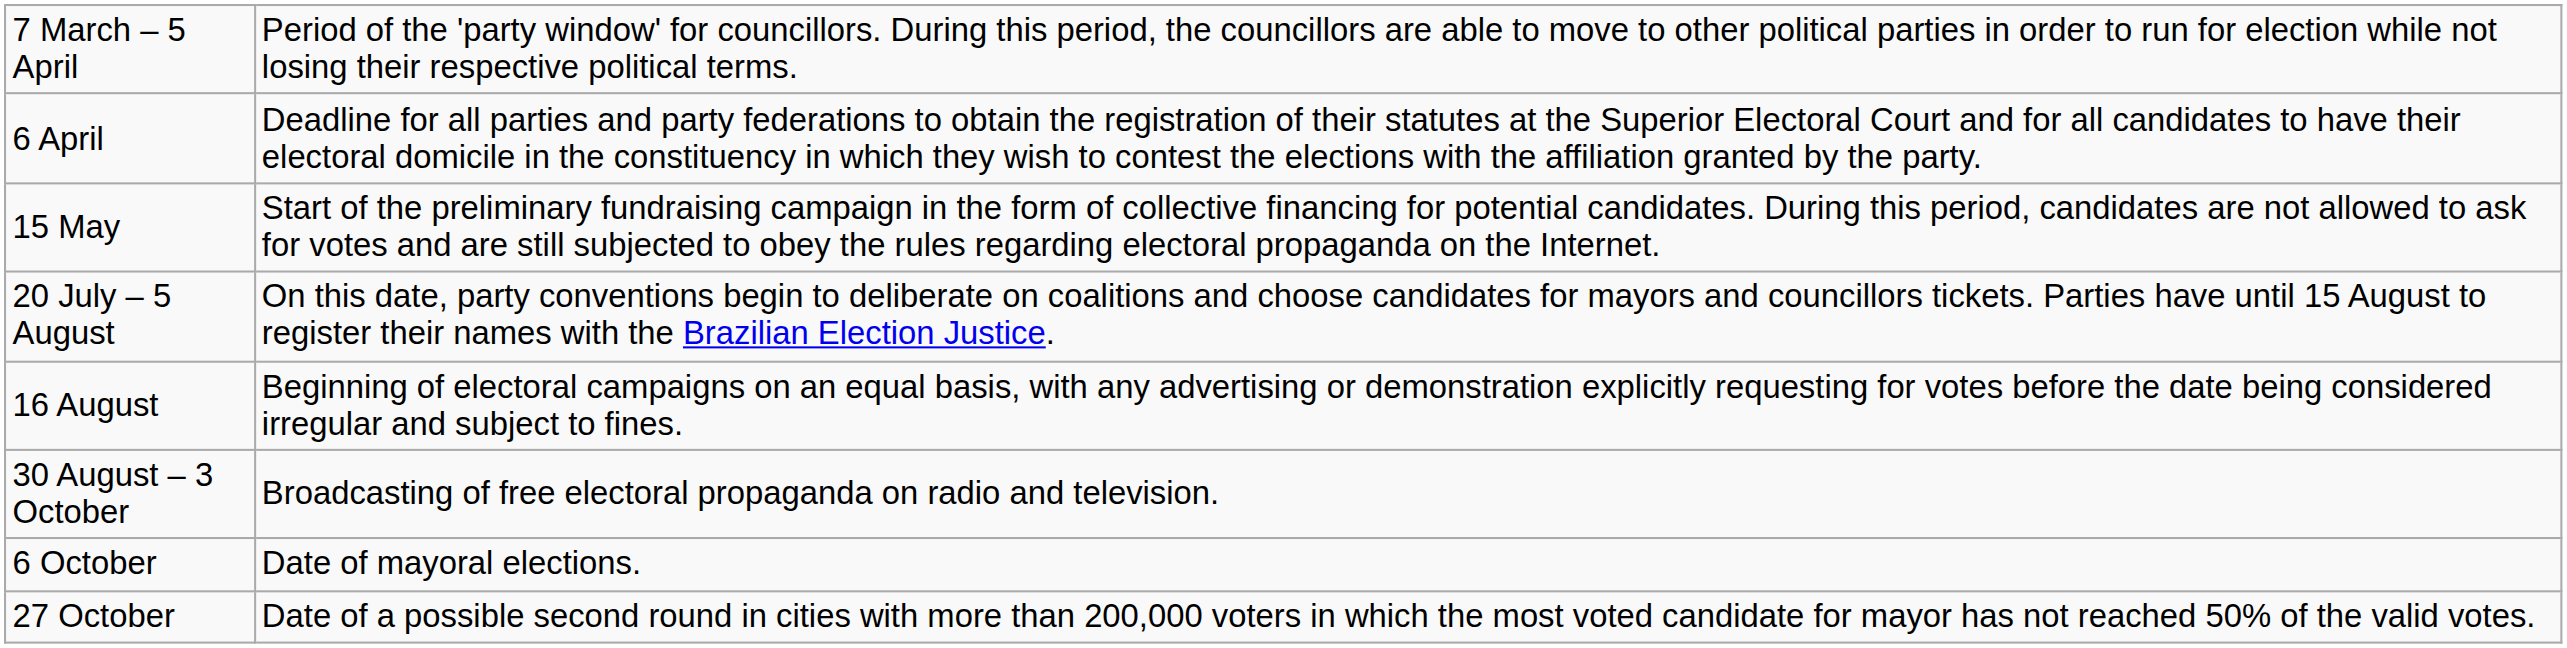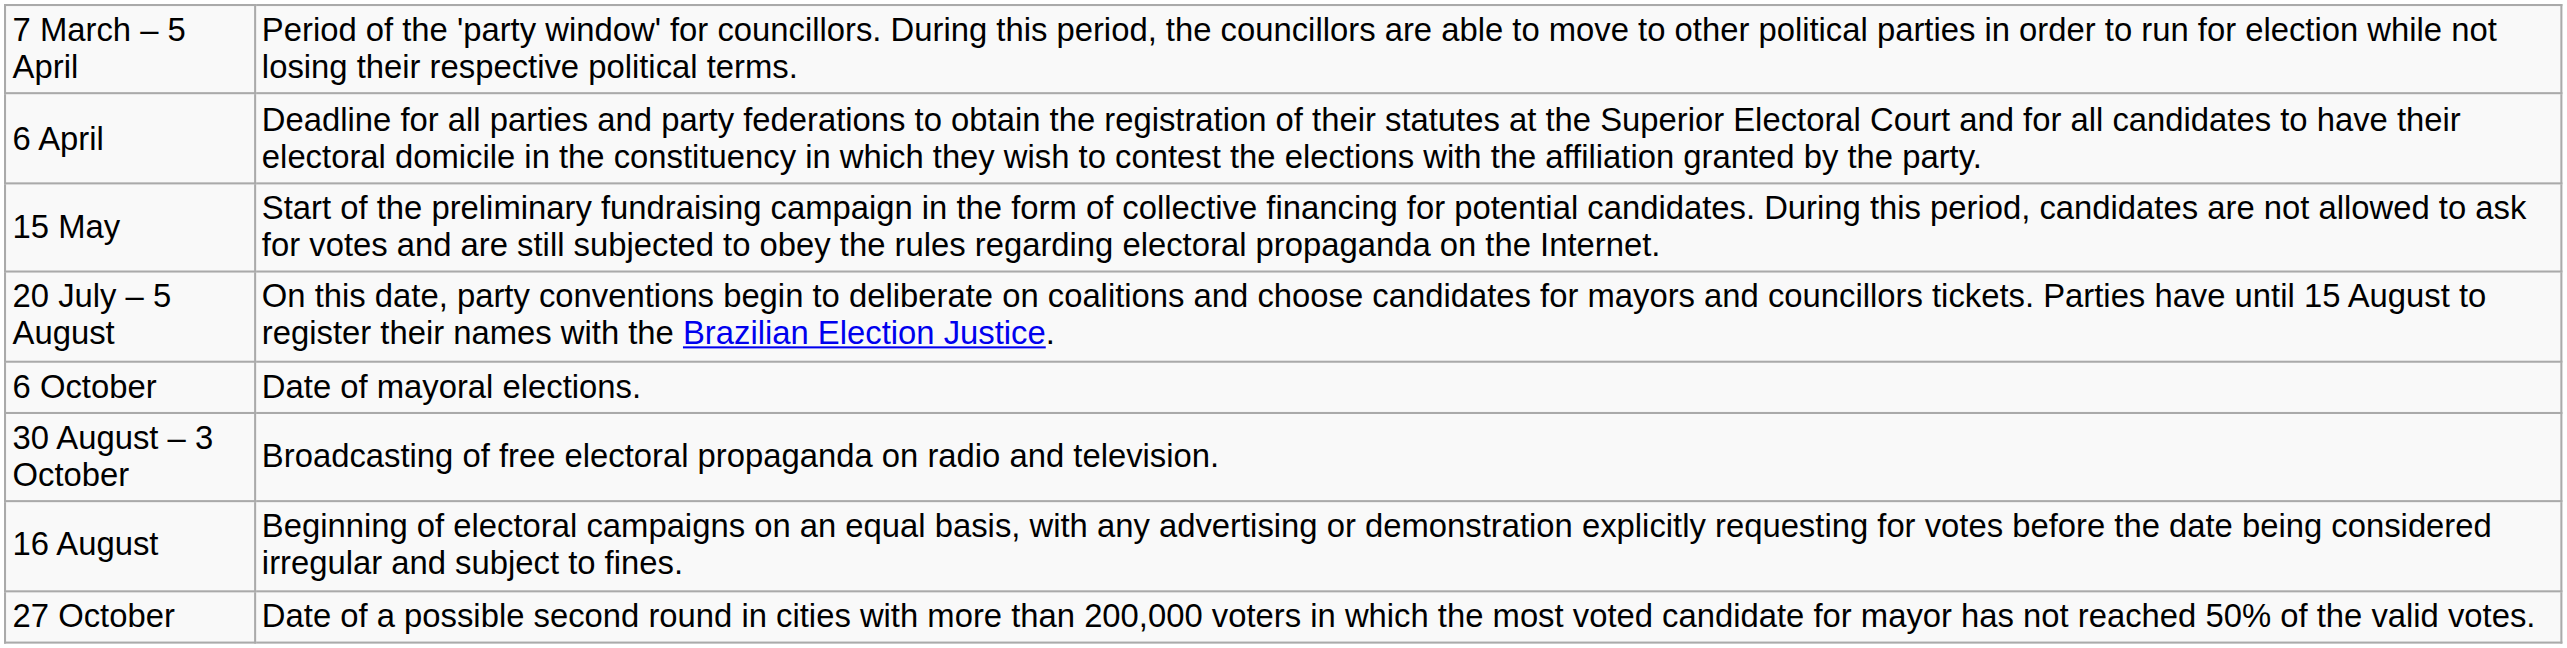 <table class="wikitable">
 <tr>
 <td>7 March – 5 April</td>
 <td>Period of the 'party window' for councillors. During this period, the councillors are able to move to other political parties in order to run for election while not losing their respective political terms.</td>
 </tr>
 <tr>
 <td>6 April</td>
 <td>Deadline for all parties and party federations to obtain the registration of their statutes at the Superior Electoral Court and for all candidates to have their electoral domicile in the constituency in which they wish to contest the elections with the affiliation granted by the party.</td>
 </tr>
 <tr>
 <td>15 May</td>
 <td>Start of the preliminary fundraising campaign in the form of collective financing for potential candidates. During this period, candidates are not allowed to ask for votes and are still subjected to obey the rules regarding electoral propaganda on the Internet.</td>
 </tr>
 <tr>
 <td>20 July – 5 August</td>
 <td>On this date, party conventions begin to deliberate on coalitions and choose candidates for mayors and councillors tickets. Parties have until 15 August to register their names with the <a href='#'>Brazilian Election Justice</a>.</td>
 </tr>
 <tr>
-<td>16 August</td>
-<td>Beginning of electoral campaigns on an equal basis, with any advertising or demonstration explicitly requesting for votes before the date being considered irregular and subject to fines.</td>
+<td>6 October</td>
+<td>Date of mayoral elections.</td>
 </tr>
 <tr>
 <td>30 August – 3 October</td>
 <td>Broadcasting of free electoral propaganda on radio and television.</td>
 </tr>
 <tr>
-<td>6 October</td>
-<td>Date of mayoral elections.</td>
+<td>16 August</td>
+<td>Beginning of electoral campaigns on an equal basis, with any advertising or demonstration explicitly requesting for votes before the date being considered irregular and subject to fines.</td>
 </tr>
 <tr>
 <td>27 October</td>
 <td>Date of a possible second round in cities with more than 200,000 voters in which the most voted candidate for mayor has not reached 50% of the valid votes.</td>
 </tr>
 </table>
